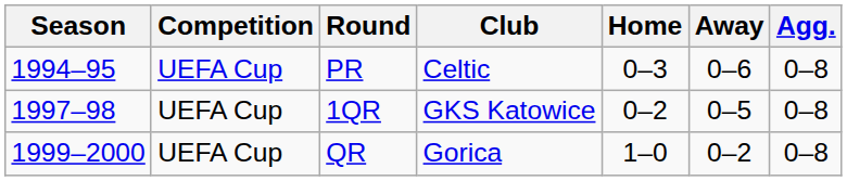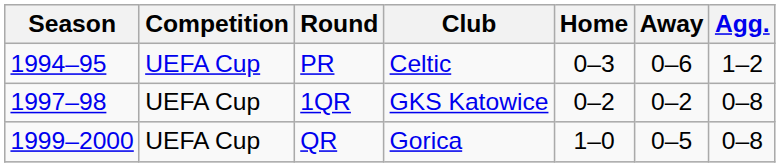 <table class="wikitable">
 <tr>
 <th>Season</th>
 <th>Competition</th>
 <th>Round</th>
 <th>Club</th>
 <th>Home</th>
 <th>Away</th>
 <th><a href='#'>Agg.</a></th>
 </tr>
 <tr>
 <td><a href='#'>1994–95</a></td>
 <td><a href='#'>UEFA Cup</a></td>
 <td><a href='#'>PR</a></td>
 <td> <a href='#'>Celtic</a></td>
 <td style="text-align:center;">0–3</td>
 <td style="text-align:center;">0–6</td>
-<td style="text-align:center;">0–8</td>
+<td style="text-align:center;">1–2</td>
 </tr>
 <tr>
 <td><a href='#'>1997–98</a></td>
 <td>UEFA Cup</td>
 <td><a href='#'>1QR</a></td>
 <td> <a href='#'>GKS Katowice</a></td>
 <td style="text-align:center;">0–2</td>
-<td style="text-align:center;">0–5</td>
+<td style="text-align:center;">0–2</td>
 <td style="text-align:center;">0–8</td>
 </tr>
 <tr>
 <td><a href='#'>1999–2000</a></td>
 <td>UEFA Cup</td>
 <td><a href='#'>QR</a></td>
 <td> <a href='#'>Gorica</a></td>
 <td style="text-align:center;">1–0</td>
-<td style="text-align:center;">0–2</td>
+<td style="text-align:center;">0–5</td>
 <td style="text-align:center;">0–8</td>
 </tr>
 </table>
